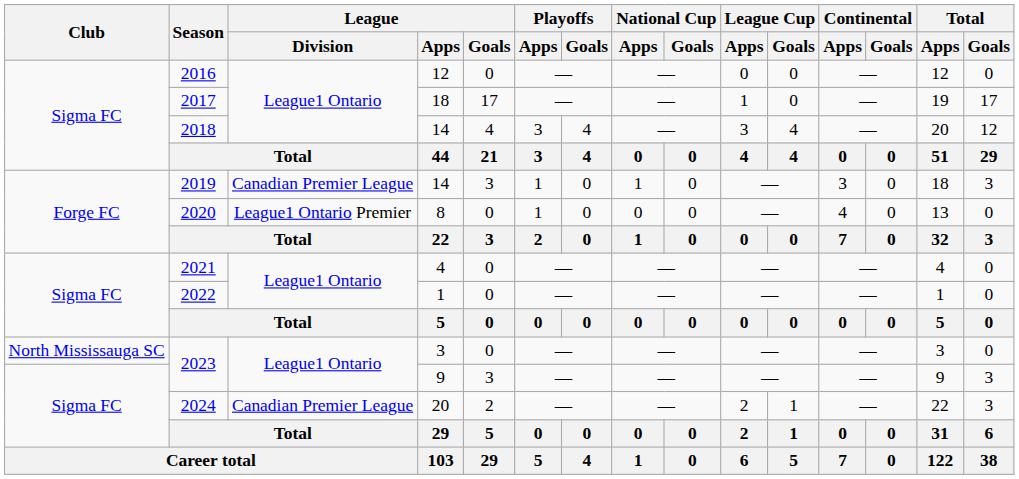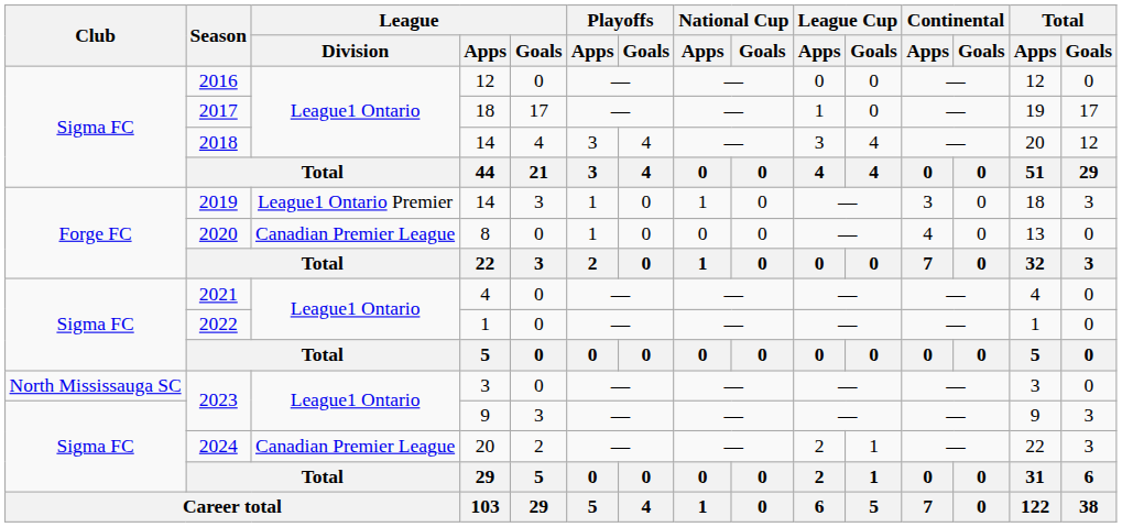 <table class="wikitable" style="text-align: center">
 <tr>
 <th rowspan="2">Club</th>
 <th rowspan="2">Season</th>
 <th colspan="3">League</th>
 <th colspan="2">Playoffs</th>
 <th colspan="2">National Cup</th>
 <th colspan="2">League Cup</th>
 <th colspan="2">Continental</th>
 <th colspan="2">Total</th>
 </tr>
 <tr>
 <th>Division</th>
 <th>Apps</th>
 <th>Goals</th>
 <th>Apps</th>
 <th>Goals</th>
 <th>Apps</th>
 <th>Goals</th>
 <th>Apps</th>
 <th>Goals</th>
 <th>Apps</th>
 <th>Goals</th>
 <th>Apps</th>
 <th>Goals</th>
 </tr>
 <tr>
 <td rowspan="4"><a href='#'>Sigma FC</a></td>
 <td><a href='#'>2016</a></td>
 <td rowspan="3"><a href='#'>League1 Ontario</a></td>
 <td>12</td>
 <td>0</td>
 <td colspan="2">—</td>
 <td colspan="2">—</td>
 <td>0</td>
 <td>0</td>
 <td colspan="2">—</td>
 <td>12</td>
 <td>0</td>
 </tr>
 <tr>
 <td><a href='#'>2017</a></td>
 <td>18</td>
 <td>17</td>
 <td colspan="2">—</td>
 <td colspan="2">—</td>
 <td>1</td>
 <td>0</td>
 <td colspan="2">—</td>
 <td>19</td>
 <td>17</td>
 </tr>
 <tr>
 <td><a href='#'>2018</a></td>
 <td>14</td>
 <td>4</td>
 <td>3</td>
 <td>4</td>
 <td colspan="2">—</td>
 <td>3</td>
 <td>4</td>
 <td colspan="2">—</td>
 <td>20</td>
 <td>12</td>
 </tr>
 <tr>
 <th colspan="2">Total</th>
 <th>44</th>
 <th>21</th>
 <th>3</th>
 <th>4</th>
 <th>0</th>
 <th>0</th>
 <th>4</th>
 <th>4</th>
 <th>0</th>
 <th>0</th>
 <th>51</th>
 <th>29</th>
 </tr>
 <tr>
 <td rowspan=3><a href='#'>Forge FC</a></td>
 <td><a href='#'>2019</a></td>
-<td><a href='#'>Canadian Premier League</a></td>
+<td><a href='#'>League1 Ontario</a> Premier</td>
 <td>14</td>
 <td>3</td>
 <td>1</td>
 <td>0</td>
 <td>1</td>
 <td>0</td>
 <td colspan="2">—</td>
 <td>3</td>
 <td>0</td>
 <td>18</td>
 <td>3</td>
 </tr>
 <tr>
 <td><a href='#'>2020</a></td>
-<td><a href='#'>League1 Ontario</a> Premier</td>
+<td><a href='#'>Canadian Premier League</a></td>
 <td>8</td>
 <td>0</td>
 <td>1</td>
 <td>0</td>
 <td>0</td>
 <td>0</td>
 <td colspan="2">—</td>
 <td>4</td>
 <td>0</td>
 <td>13</td>
 <td>0</td>
 </tr>
 <tr>
 <th colspan="2">Total</th>
 <th>22</th>
 <th>3</th>
 <th>2</th>
 <th>0</th>
 <th>1</th>
 <th>0</th>
 <th>0</th>
 <th>0</th>
 <th>7</th>
 <th>0</th>
 <th>32</th>
 <th>3</th>
 </tr>
 <tr>
 <td rowspan="3"><a href='#'>Sigma FC</a></td>
 <td><a href='#'>2021</a></td>
 <td rowspan="2"><a href='#'>League1 Ontario</a></td>
 <td>4</td>
 <td>0</td>
 <td colspan="2">—</td>
 <td colspan="2">—</td>
 <td colspan="2">—</td>
 <td colspan="2">—</td>
 <td>4</td>
 <td>0</td>
 </tr>
 <tr>
 <td><a href='#'>2022</a></td>
 <td>1</td>
 <td>0</td>
 <td colspan="2">—</td>
 <td colspan="2">—</td>
 <td colspan="2">—</td>
 <td colspan="2">—</td>
 <td>1</td>
 <td>0</td>
 </tr>
 <tr>
 <th colspan="2">Total</th>
 <th>5</th>
 <th>0</th>
 <th>0</th>
 <th>0</th>
 <th>0</th>
 <th>0</th>
 <th>0</th>
 <th>0</th>
 <th>0</th>
 <th>0</th>
 <th>5</th>
 <th>0</th>
 </tr>
 <tr>
 <td><a href='#'>North Mississauga SC</a></td>
 <td rowspan=2><a href='#'>2023</a></td>
 <td rowspan=2><a href='#'>League1 Ontario</a></td>
 <td>3</td>
 <td>0</td>
 <td colspan="2">—</td>
 <td colspan="2">—</td>
 <td colspan="2">—</td>
 <td colspan="2">—</td>
 <td>3</td>
 <td>0</td>
 </tr>
 <tr>
 <td rowspan=3><a href='#'>Sigma FC</a></td>
 <td>9</td>
 <td>3</td>
 <td colspan="2">—</td>
 <td colspan="2">—</td>
 <td colspan="2">—</td>
 <td colspan="2">—</td>
 <td>9</td>
 <td>3</td>
 </tr>
 <tr>
 <td><a href='#'>2024</a></td>
 <td><a href='#'>Canadian Premier League</a></td>
 <td>20</td>
 <td>2</td>
 <td colspan="2">—</td>
 <td colspan="2">—</td>
 <td>2</td>
 <td>1</td>
 <td colspan="2">—</td>
 <td>22</td>
 <td>3</td>
 </tr>
 <tr>
 <th colspan="2">Total</th>
 <th>29</th>
 <th>5</th>
 <th>0</th>
 <th>0</th>
 <th>0</th>
 <th>0</th>
 <th>2</th>
 <th>1</th>
 <th>0</th>
 <th>0</th>
 <th>31</th>
 <th>6</th>
 </tr>
 <tr>
 <th colspan="3">Career total</th>
 <th>103</th>
 <th>29</th>
 <th>5</th>
 <th>4</th>
 <th>1</th>
 <th>0</th>
 <th>6</th>
 <th>5</th>
 <th>7</th>
 <th>0</th>
 <th>122</th>
 <th>38</th>
 </tr>
 </table>
